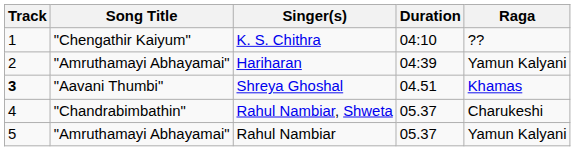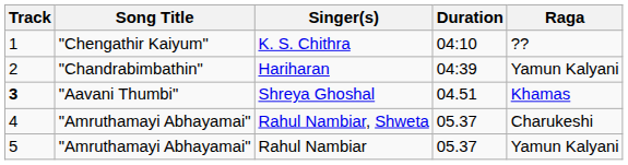 <table class="wikitable">
 <tr>
 <th>Track</th>
 <th>Song Title</th>
 <th>Singer(s)</th>
 <th>Duration</th>
 <th>Raga</th>
 </tr>
 <tr>
 <td>1</td>
 <td>"Chengathir Kaiyum"</td>
 <td><a href='#'>K. S. Chithra</a></td>
 <td>04:10</td>
 <td>??</td>
 </tr>
 <tr>
 <td>2</td>
-<td>"Amruthamayi Abhayamai"</td>
+<td>"Chandrabimbathin"</td>
 <td><a href='#'>Hariharan</a></td>
 <td>04:39</td>
 <td>Yamun Kalyani</td>
 </tr>
 <tr>
 <td><strong>3</strong></td>
 <td>"Aavani Thumbi"</td>
 <td><a href='#'>Shreya Ghoshal</a></td>
 <td>04.51</td>
 <td><a href='#'>Khamas</a></td>
 </tr>
 <tr>
 <td>4</td>
-<td>"Chandrabimbathin"</td>
+<td>"Amruthamayi Abhayamai"</td>
 <td><a href='#'>Rahul Nambiar</a>, <a href='#'>Shweta</a></td>
 <td>05.37</td>
 <td>Charukeshi</td>
 </tr>
 <tr>
 <td>5</td>
 <td>"Amruthamayi Abhayamai"</td>
 <td>Rahul Nambiar</td>
 <td>05.37</td>
 <td>Yamun Kalyani</td>
 </tr>
 </table>
